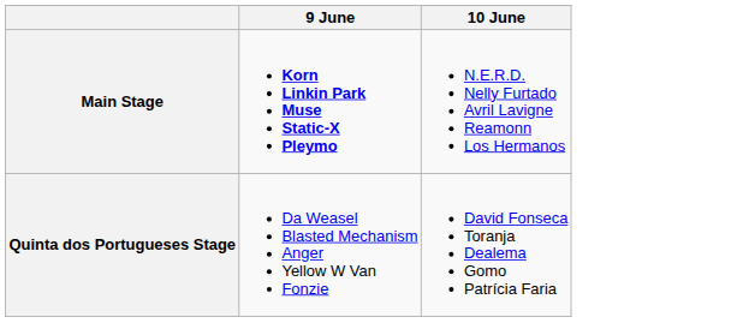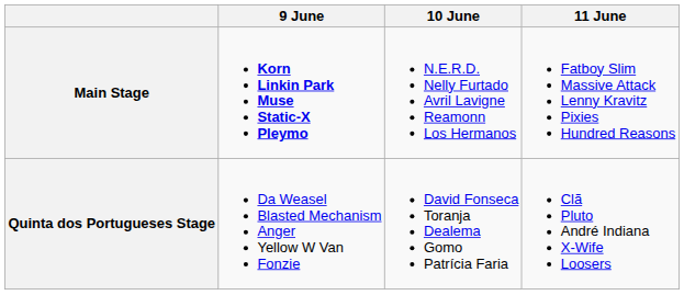 <table class="wikitable">
 <tr>
 <th></th>
 <th>9 June</th>
 <th>10 June</th>
+<th>11 June</th>
 </tr>
 <tr>
 <th>Main Stage</th>
 <td><strong><br><ul><li><a href='#'>Korn</a></li><li><a href='#'>Linkin Park</a></li><li><a href='#'>Muse</a></li><li><a href='#'>Static-X</a></li><li><a href='#'>Pleymo</a></li></ul></strong></td>
 <td><br><ul><li><a href='#'>N.E.R.D.</a></li><li><a href='#'>Nelly Furtado</a></li><li><a href='#'>Avril Lavigne</a></li><li><a href='#'>Reamonn</a></li><li><a href='#'>Los Hermanos</a></li></ul></td>
+<td><br><ul><li><a href='#'>Fatboy Slim</a></li><li><a href='#'>Massive Attack</a></li><li><a href='#'>Lenny Kravitz</a></li><li><a href='#'>Pixies</a></li><li><a href='#'>Hundred Reasons</a></li></ul></td>
 </tr>
 <tr>
 <th>Quinta dos Portugueses Stage</th>
 <td><br><ul><li><a href='#'>Da Weasel</a></li><li><a href='#'>Blasted Mechanism</a></li><li><a href='#'>Anger</a></li><li>Yellow W Van</li><li><a href='#'>Fonzie</a></li></ul></td>
 <td><br><ul><li><a href='#'>David Fonseca</a></li><li>Toranja</li><li><a href='#'>Dealema</a></li><li>Gomo</li><li>Patrícia Faria</li></ul></td>
+<td><br><ul><li><a href='#'>Clã</a></li><li><a href='#'>Pluto</a></li><li>André Indiana</li><li><a href='#'>X-Wife</a></li><li><a href='#'>Loosers</a></li></ul></td>
 </tr>
 </table>
